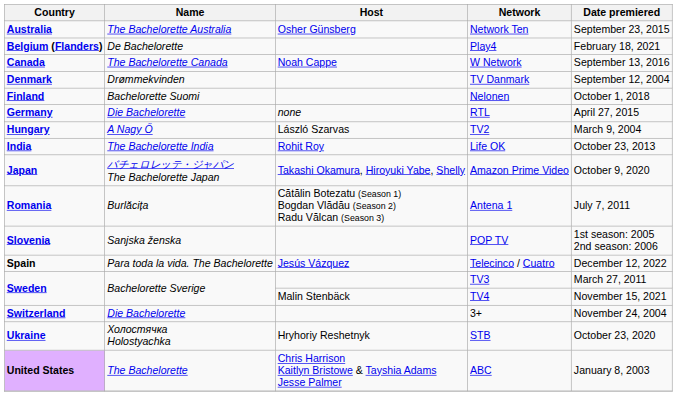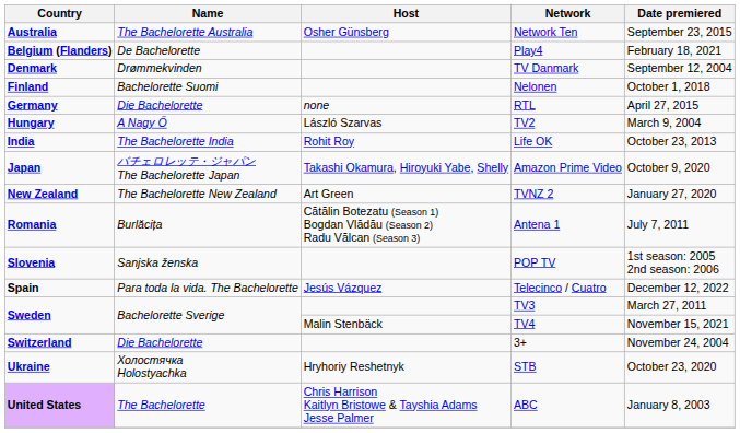 <table class="wikitable">
 <tr>
 <th>Country</th>
 <th>Name</th>
 <th>Host</th>
 <th>Network</th>
 <th>Date premiered</th>
 </tr>
 <tr>
 <td><strong><a href='#'>Australia</a></strong></td>
 <td><em><a href='#'>The Bachelorette Australia</a></em></td>
 <td><a href='#'>Osher Günsberg</a></td>
 <td><a href='#'>Network Ten</a></td>
 <td>September 23, 2015</td>
 </tr>
 <tr>
 <td><strong><a href='#'>Belgium</a> (<a href='#'>Flanders</a>)</strong></td>
 <td><em>De Bachelorette</em></td>
 <td></td>
 <td><a href='#'>Play4</a></td>
 <td>February 18, 2021</td>
-</tr>
-<tr>
-<td><strong><a href='#'>Canada</a></strong></td>
-<td><em><a href='#'>The Bachelorette Canada</a></em></td>
-<td><a href='#'>Noah Cappe</a></td>
-<td><a href='#'>W Network</a></td>
-<td>September 13, 2016</td>
 </tr>
 <tr>
 <td><strong><a href='#'>Denmark</a></strong></td>
 <td><em>Drømmekvinden</em></td>
 <td></td>
 <td><a href='#'>TV Danmark</a></td>
 <td>September 12, 2004</td>
 </tr>
 <tr>
 <td><strong><a href='#'>Finland</a></strong></td>
 <td><em>Bachelorette Suomi</em></td>
 <td></td>
 <td><a href='#'>Nelonen</a></td>
 <td>October 1, 2018</td>
 </tr>
 <tr>
 <td><strong><a href='#'>Germany</a></strong></td>
 <td><em><a href='#'>Die Bachelorette</a></em></td>
 <td><em>none</em></td>
 <td><a href='#'>RTL</a></td>
 <td>April 27, 2015</td>
 </tr>
 <tr>
 <td><strong><a href='#'>Hungary</a></strong></td>
 <td><em><a href='#'>A Nagy Ő</a></em></td>
 <td>László Szarvas</td>
 <td><a href='#'>TV2</a></td>
 <td>March 9, 2004</td>
 </tr>
 <tr>
 <td><strong><a href='#'>India</a></strong></td>
 <td><em><a href='#'>The Bachelorette India</a></em></td>
 <td><a href='#'>Rohit Roy</a></td>
 <td><a href='#'>Life OK</a></td>
 <td>October 23, 2013</td>
 </tr>
 <tr>
 <td><strong><a href='#'>Japan</a></strong></td>
 <td><em><a href='#'>バチェロレッテ・ジャパン</a><br>The Bachelorette Japan</em></td>
 <td><a href='#'>Takashi Okamura</a>, <a href='#'>Hiroyuki Yabe</a>, <a href='#'>Shelly</a></td>
 <td><a href='#'>Amazon Prime Video</a></td>
 <td>October 9, 2020</td>
+</tr>
+<tr>
+<td><strong><a href='#'>New Zealand</a></strong></td>
+<td><em>The Bachelorette New Zealand</em></td>
+<td>Art Green</td>
+<td><a href='#'>TVNZ 2</a></td>
+<td>January 27, 2020</td>
 </tr>
 <tr>
 <td><strong><a href='#'>Romania</a></strong></td>
 <td><em>Burlăcița</em></td>
 <td>Cătălin Botezatu <small>(Season 1)</small><br>Bogdan Vlădău <small>(Season 2)</small><br>Radu Vălcan <small>(Season 3)</small></td>
 <td><a href='#'>Antena 1</a></td>
 <td>July 7, 2011</td>
 </tr>
 <tr>
 <td><strong><a href='#'>Slovenia</a></strong></td>
 <td><em>Sanjska ženska</em></td>
 <td></td>
 <td><a href='#'>POP TV</a></td>
 <td>1st season: 2005<br>2nd season: 2006</td>
 </tr>
 <tr>
 <td><strong>Spain</strong></td>
 <td><em>Para toda la vida. The Bachelorette</em></td>
 <td><a href='#'>Jesús Vázquez</a></td>
 <td><a href='#'>Telecinco</a> / <a href='#'>Cuatro</a></td>
 <td>December 12, 2022</td>
 </tr>
 <tr>
 <td rowspan="2"><strong><a href='#'>Sweden</a></strong></td>
 <td rowspan="2"><em>Bachelorette Sverige</em></td>
 <td></td>
 <td><a href='#'>TV3</a></td>
 <td>March 27, 2011</td>
 </tr>
 <tr>
 <td>Malin Stenbäck</td>
 <td><a href='#'>TV4</a></td>
 <td>November 15, 2021</td>
 </tr>
 <tr>
 <td><strong><a href='#'>Switzerland</a></strong></td>
 <td><em><a href='#'>Die Bachelorette</a></em></td>
 <td></td>
 <td>3+</td>
 <td>November 24, 2004</td>
 </tr>
 <tr>
 <td><strong><a href='#'>Ukraine</a></strong></td>
 <td><em>Холостячка<br>Holostyachka</em></td>
 <td>Hryhoriy Reshetnyk</td>
 <td><a href='#'>STB</a></td>
 <td>October 23, 2020</td>
 </tr>
 <tr>
 <td style="background:#E0B0FF;"><strong>United States</strong></td>
 <td><em><a href='#'>The Bachelorette</a></em></td>
 <td><a href='#'>Chris Harrison</a> <br><a href='#'>Kaitlyn Bristowe</a> & <a href='#'>Tayshia Adams</a> <br><a href='#'>Jesse Palmer</a> </td>
 <td><a href='#'>ABC</a></td>
 <td>January 8, 2003</td>
 </tr>
 <tr>
 </tr>
 </table>
